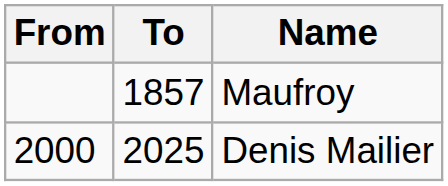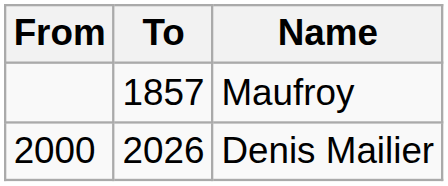 <table class="wikitable">
 <tr>
 <th>From</th>
 <th>To</th>
 <th>Name</th>
 </tr>
 <tr>
 <td></td>
 <td>1857</td>
 <td>Maufroy</td>
 </tr>
 <tr>
 <td>2000</td>
-<td>2025</td>
+<td>2026</td>
 <td>Denis Mailier</td>
 </tr>
 </table>
